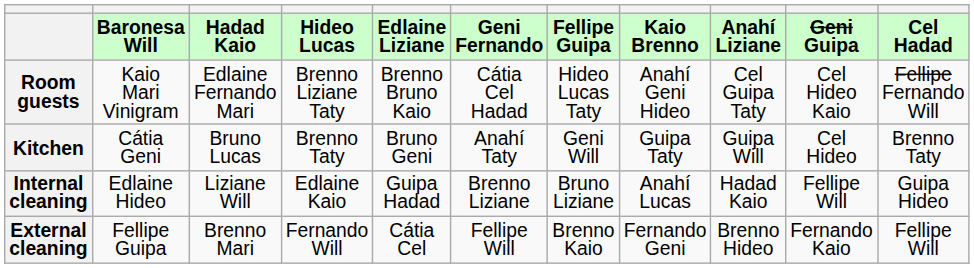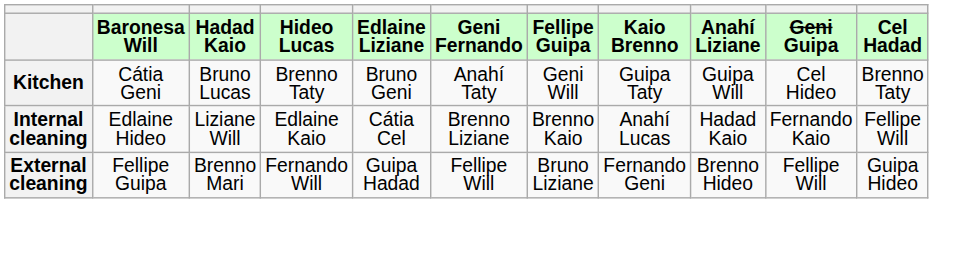 <table class="wikitable" style="text-align:center; font-size:85%; width:100%; line-height:13px;">
 <tr>
 <th width="9%"></th>
 <th width="9%"></th>
 <th width="9%"></th>
 <th width="9%"></th>
 <th width="9%"></th>
 <th width="9%"></th>
 <th width="9%"></th>
 <th width="9%"></th>
 <th width="9%"></th>
 <th width="9%"></th>
 <th width="9%"></th>
 </tr>
 <tr>
 <th></th>
 <td bgcolor="CCFFCC"><strong>Baronesa</strong><br><strong>Will</strong></td>
 <td bgcolor="CCFFCC"><strong>Hadad</strong><br><strong>Kaio</strong></td>
 <td bgcolor="CCFFCC"><strong>Hideo</strong><br><strong>Lucas</strong></td>
 <td bgcolor="CCFFCC"><strong>Edlaine</strong><br><strong>Liziane</strong></td>
 <td bgcolor="CCFFCC"><strong>Geni</strong><br><strong>Fernando</strong></td>
 <td bgcolor="CCFFCC"><strong>Fellipe</strong><br><strong>Guipa</strong></td>
 <td bgcolor="CCFFCC"><strong>Kaio</strong><br><strong>Brenno</strong></td>
 <td bgcolor="CCFFCC"><strong>Anahí</strong><br><strong>Liziane</strong></td>
 <td bgcolor="CCFFCC"><s><strong>Geni</strong></s><br><strong>Guipa</strong></td>
 <td bgcolor="CCFFCC"><strong>Cel</strong><br><strong>Hadad</strong></td>
 </tr>
 <tr>
-<th>Room guests</th>
-<td>Kaio<br>Mari<br>Vinigram</td>
-<td>Edlaine<br>Fernando<br>Mari</td>
-<td>Brenno<br>Liziane<br>Taty</td>
-<td>Brenno<br>Bruno<br>Kaio</td>
-<td>Cátia<br>Cel<br>Hadad</td>
-<td>Hideo<br>Lucas<br>Taty</td>
-<td>Anahí<br>Geni<br>Hideo</td>
-<td>Cel<br>Guipa<br>Taty</td>
-<td>Cel<br>Hideo<br>Kaio</td>
-<td><s>Fellipe</s><br>Fernando<br>Will</td>
-</tr>
-<tr>
 <th>Kitchen</th>
 <td>Cátia<br>Geni</td>
 <td>Bruno<br>Lucas</td>
 <td>Brenno<br>Taty</td>
 <td>Bruno<br>Geni</td>
 <td>Anahí<br>Taty</td>
 <td>Geni<br>Will</td>
 <td>Guipa<br>Taty</td>
 <td>Guipa<br>Will</td>
 <td>Cel<br>Hideo</td>
 <td>Brenno<br>Taty</td>
 </tr>
 <tr>
 <th>Internal cleaning</th>
 <td>Edlaine<br>Hideo</td>
 <td>Liziane<br>Will</td>
 <td>Edlaine<br>Kaio</td>
-<td>Guipa<br>Hadad</td>
+<td>Cátia<br>Cel</td>
 <td>Brenno<br>Liziane</td>
-<td>Bruno<br>Liziane</td>
+<td>Brenno<br>Kaio</td>
 <td>Anahí<br>Lucas</td>
 <td>Hadad<br>Kaio</td>
+<td>Fernando<br>Kaio</td>
 <td>Fellipe<br>Will</td>
-<td>Guipa<br>Hideo</td>
 </tr>
 <tr>
 <th>External cleaning</th>
 <td>Fellipe<br>Guipa</td>
 <td>Brenno<br>Mari</td>
 <td>Fernando<br>Will</td>
-<td>Cátia<br>Cel</td>
+<td>Guipa<br>Hadad</td>
 <td>Fellipe<br>Will</td>
-<td>Brenno<br>Kaio</td>
+<td>Bruno<br>Liziane</td>
 <td>Fernando<br>Geni</td>
 <td>Brenno<br>Hideo</td>
-<td>Fernando<br>Kaio</td>
 <td>Fellipe<br>Will</td>
+<td>Guipa<br>Hideo</td>
 </tr>
 </table>
